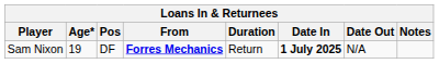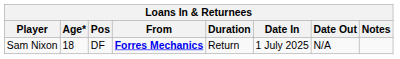 <table class="wikitable">
 <tr>
 <th colspan="8">Loans In & Returnees</th>
 </tr>
 <tr>
 <th>Player</th>
 <th>Age*</th>
 <th>Pos</th>
 <th>From</th>
 <th>Duration</th>
 <th>Date In</th>
 <th>Date Out</th>
 <th>Notes</th>
 </tr>
 <tr>
 <td> Sam Nixon</td>
-<td>19</td>
+<td>18</td>
 <td>DF</td>
 <td><strong> <a href='#'>Forres Mechanics</a></strong></td>
 <td>Return</td>
-<td><strong>1 July 2025</strong></td>
+<td>1 July 2025</td>
 <td>N/A</td>
 <td></td>
 </tr>
 </table>
